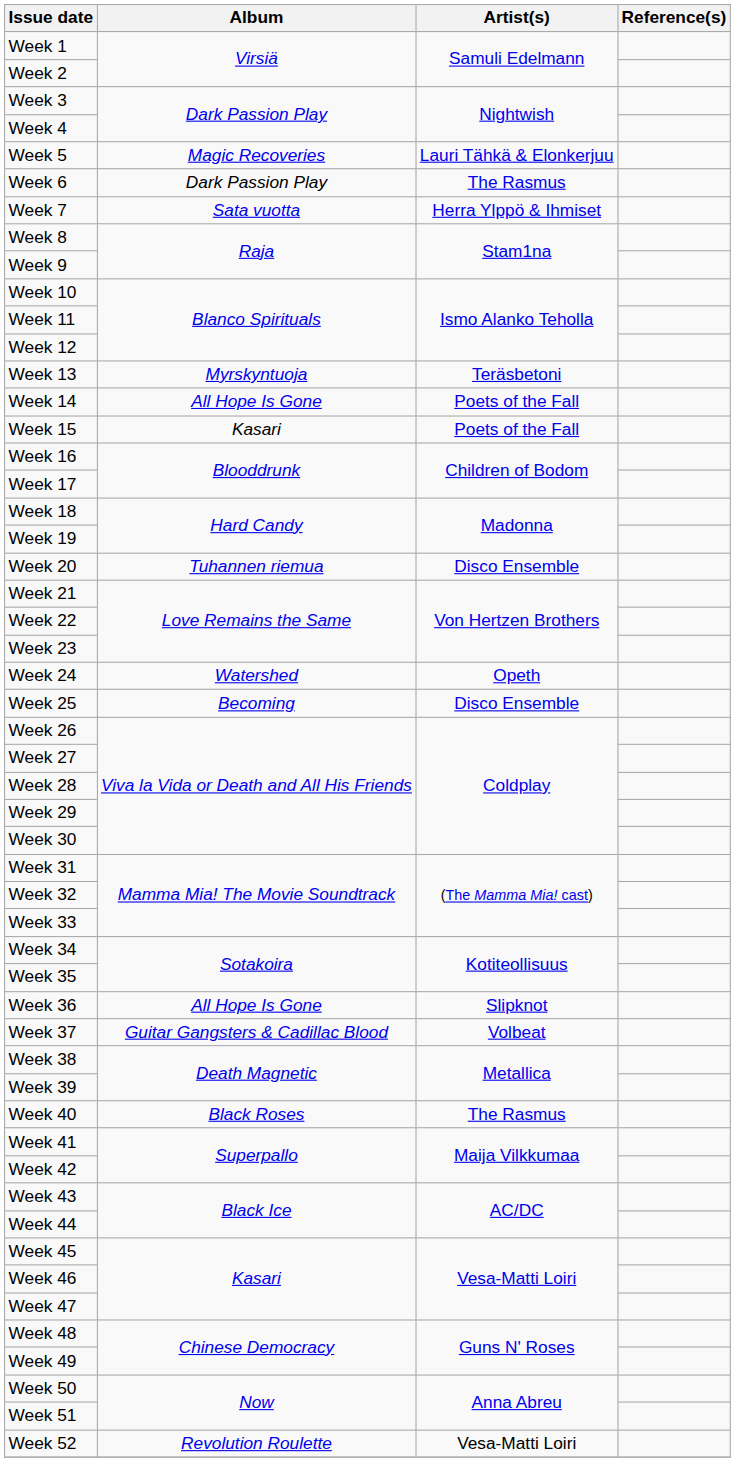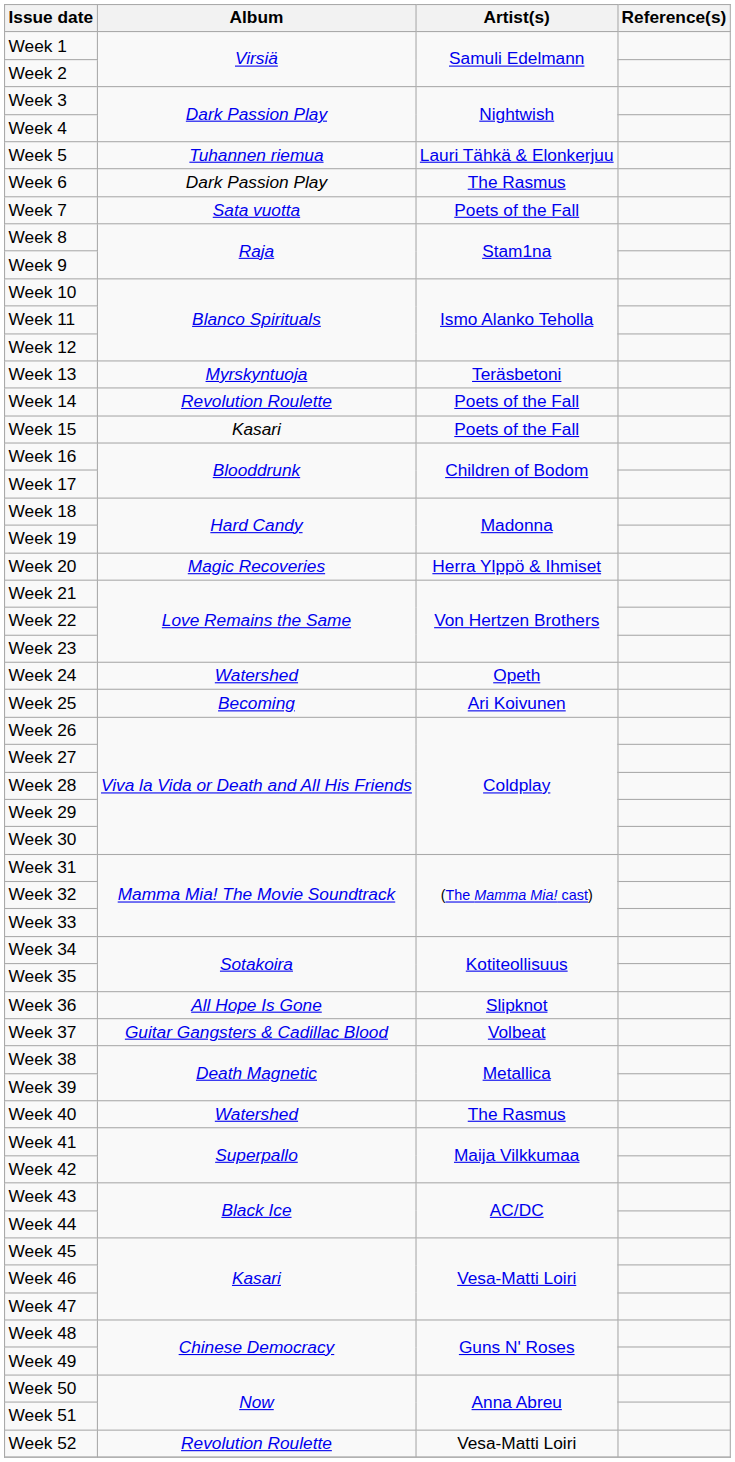 <table class="wikitable">
 <tr>
 <th style="text-align: center;">Issue date</th>
 <th style="text-align: center;">Album</th>
 <th style="text-align: center;">Artist(s)</th>
 <th style="text-align: center;">Reference(s)</th>
 </tr>
 <tr>
 <td>Week 1</td>
 <td style="text-align: center;" rowspan="2"><em><a href='#'>Virsiä</a></em></td>
 <td style="text-align: center;" rowspan="2"><a href='#'>Samuli Edelmann</a></td>
 <td style="text-align: center;"></td>
 </tr>
 <tr>
 <td>Week 2</td>
 <td style="text-align: center;"></td>
 </tr>
 <tr>
 <td>Week 3</td>
 <td style="text-align: center;" rowspan="2"><em><a href='#'>Dark Passion Play</a></em></td>
 <td style="text-align: center;" rowspan="2"><a href='#'>Nightwish</a></td>
 <td style="text-align: center;"></td>
 </tr>
 <tr>
 <td>Week 4</td>
 <td style="text-align: center;"></td>
 </tr>
 <tr>
 <td>Week 5</td>
-<td style="text-align: center;" rowspan="1"><em><a href='#'>Magic Recoveries</a></em></td>
+<td style="text-align: center;" rowspan="1"><em><a href='#'>Tuhannen riemua</a></em></td>
 <td style="text-align: center;" rowspan="1"><a href='#'>Lauri Tähkä & Elonkerjuu</a></td>
 <td style="text-align: center;"></td>
 </tr>
 <tr>
 <td>Week 6</td>
 <td style="text-align: center;" rowspan="1"><em>Dark Passion Play</em></td>
 <td style="text-align: center;" rowspan="1"><a href='#'>The Rasmus</a></td>
 <td style="text-align: center;"></td>
 </tr>
 <tr>
 <td>Week 7</td>
 <td style="text-align: center;" rowspan="1"><em><a href='#'>Sata vuotta</a></em></td>
-<td style="text-align: center;" rowspan="1"><a href='#'>Herra Ylppö & Ihmiset</a></td>
+<td style="text-align: center;" rowspan="1"><a href='#'>Poets of the Fall</a></td>
 <td style="text-align: center;"></td>
 </tr>
 <tr>
 <td>Week 8</td>
 <td style="text-align: center;" rowspan="2"><em><a href='#'>Raja</a></em></td>
 <td style="text-align: center;" rowspan="2"><a href='#'>Stam1na</a></td>
 <td style="text-align: center;"></td>
 </tr>
 <tr>
 <td>Week 9</td>
 <td style="text-align: center;"></td>
 </tr>
 <tr>
 <td>Week 10</td>
 <td style="text-align: center;" rowspan="3"><em><a href='#'>Blanco Spirituals</a></em></td>
 <td style="text-align: center;" rowspan="3"><a href='#'>Ismo Alanko Teholla</a></td>
 <td style="text-align: center;"></td>
 </tr>
 <tr>
 <td>Week 11</td>
 <td style="text-align: center;"></td>
 </tr>
 <tr>
 <td>Week 12</td>
 <td style="text-align: center;"></td>
 </tr>
 <tr>
 <td>Week 13</td>
 <td style="text-align: center;" rowspan="1"><em><a href='#'>Myrskyntuoja</a></em></td>
 <td style="text-align: center;" rowspan="1"><a href='#'>Teräsbetoni</a></td>
 <td style="text-align: center;"></td>
 </tr>
 <tr>
 <td>Week 14</td>
-<td style="text-align: center;" rowspan="1"><em><a href='#'>All Hope Is Gone</a></em></td>
+<td style="text-align: center;" rowspan="1"><em><a href='#'>Revolution Roulette</a></em></td>
 <td style="text-align: center;" rowspan="1"><a href='#'>Poets of the Fall</a></td>
 <td style="text-align: center;"></td>
 </tr>
 <tr>
 <td>Week 15</td>
 <td style="text-align: center;" rowspan="1"><em>Kasari</em></td>
 <td style="text-align: center;" rowspan="1"><a href='#'>Poets of the Fall</a></td>
 <td style="text-align: center;"></td>
 </tr>
 <tr>
 <td>Week 16</td>
 <td style="text-align: center;" rowspan="2"><em><a href='#'>Blooddrunk</a></em></td>
 <td style="text-align: center;" rowspan="2"><a href='#'>Children of Bodom</a></td>
 <td style="text-align: center;"></td>
 </tr>
 <tr>
 <td>Week 17</td>
 <td style="text-align: center;"></td>
 </tr>
 <tr>
 <td>Week 18</td>
 <td style="text-align: center;" rowspan="2"><em><a href='#'>Hard Candy</a></em></td>
 <td style="text-align: center;" rowspan="2"><a href='#'>Madonna</a></td>
 <td style="text-align: center;"></td>
 </tr>
 <tr>
 <td>Week 19</td>
 <td style="text-align: center;"></td>
 </tr>
 <tr>
 <td>Week 20</td>
-<td style="text-align: center;" rowspan="1"><em><a href='#'>Tuhannen riemua</a></em></td>
-<td style="text-align: center;" rowspan="1"><a href='#'>Disco Ensemble</a></td>
+<td style="text-align: center;" rowspan="1"><em><a href='#'>Magic Recoveries</a></em></td>
+<td style="text-align: center;" rowspan="1"><a href='#'>Herra Ylppö & Ihmiset</a></td>
 <td style="text-align: center;"></td>
 </tr>
 <tr>
 <td>Week 21</td>
 <td style="text-align: center;" rowspan="3"><em><a href='#'>Love Remains the Same</a></em></td>
 <td style="text-align: center;" rowspan="3"><a href='#'>Von Hertzen Brothers</a></td>
 <td style="text-align: center;"></td>
 </tr>
 <tr>
 <td>Week 22</td>
 <td style="text-align: center;"></td>
 </tr>
 <tr>
 <td>Week 23</td>
 <td style="text-align: center;"></td>
 </tr>
 <tr>
 <td>Week 24</td>
 <td style="text-align: center;" rowspan="1"><em><a href='#'>Watershed</a></em></td>
 <td style="text-align: center;" rowspan="1"><a href='#'>Opeth</a></td>
 <td style="text-align: center;"></td>
 </tr>
 <tr>
 <td>Week 25</td>
 <td style="text-align: center;" rowspan="1"><em><a href='#'>Becoming</a></em></td>
-<td style="text-align: center;" rowspan="1"><a href='#'>Disco Ensemble</a></td>
+<td style="text-align: center;" rowspan="1"><a href='#'>Ari Koivunen</a></td>
 <td style="text-align: center;"></td>
 </tr>
 <tr>
 <td>Week 26</td>
 <td style="text-align: center;" rowspan="5"><em><a href='#'>Viva la Vida or Death and All His Friends</a></em></td>
 <td style="text-align: center;" rowspan="5"><a href='#'>Coldplay</a></td>
 <td style="text-align: center;"></td>
 </tr>
 <tr>
 <td>Week 27</td>
 <td style="text-align: center;"></td>
 </tr>
 <tr>
 <td>Week 28</td>
 <td style="text-align: center;"></td>
 </tr>
 <tr>
 <td>Week 29</td>
 <td style="text-align: center;"></td>
 </tr>
 <tr>
 <td>Week 30</td>
 <td style="text-align: center;"></td>
 </tr>
 <tr>
 <td>Week 31</td>
 <td style="text-align: center;" rowspan="3"><em><a href='#'>Mamma Mia! The Movie Soundtrack</a></em></td>
 <td style="text-align: center;" rowspan="3"><small>(<a href='#'>The <em>Mamma Mia!</em> cast</a>)</small></td>
 <td style="text-align: center;"></td>
 </tr>
 <tr>
 <td>Week 32</td>
 <td style="text-align: center;"></td>
 </tr>
 <tr>
 <td>Week 33</td>
 <td style="text-align: center;"></td>
 </tr>
 <tr>
 <td>Week 34</td>
 <td style="text-align: center;" rowspan="2"><em><a href='#'>Sotakoira</a></em></td>
 <td style="text-align: center;" rowspan="2"><a href='#'>Kotiteollisuus</a></td>
 <td style="text-align: center;"></td>
 </tr>
 <tr>
 <td>Week 35</td>
 <td style="text-align: center;"></td>
 </tr>
 <tr>
 <td>Week 36</td>
 <td style="text-align: center;" rowspan="1"><em><a href='#'>All Hope Is Gone</a></em></td>
 <td style="text-align: center;" rowspan="1"><a href='#'>Slipknot</a></td>
 <td style="text-align: center;"></td>
 </tr>
 <tr>
 <td>Week 37</td>
 <td style="text-align: center;" rowspan="1"><em><a href='#'>Guitar Gangsters & Cadillac Blood</a></em></td>
 <td style="text-align: center;" rowspan="1"><a href='#'>Volbeat</a></td>
 <td style="text-align: center;"></td>
 </tr>
 <tr>
 <td>Week 38</td>
 <td style="text-align: center;" rowspan="2"><em><a href='#'>Death Magnetic</a></em></td>
 <td style="text-align: center;" rowspan="2"><a href='#'>Metallica</a></td>
 <td style="text-align: center;"></td>
 </tr>
 <tr>
 <td>Week 39</td>
 <td style="text-align: center;"></td>
 </tr>
 <tr>
 <td>Week 40</td>
-<td style="text-align: center;" rowspan="1"><em><a href='#'>Black Roses</a></em></td>
+<td style="text-align: center;" rowspan="1"><em><a href='#'>Watershed</a></em></td>
 <td style="text-align: center;" rowspan="1"><a href='#'>The Rasmus</a></td>
 <td style="text-align: center;"></td>
 </tr>
 <tr>
 <td>Week 41</td>
 <td style="text-align: center;" rowspan="2"><em><a href='#'>Superpallo</a></em></td>
 <td style="text-align: center;" rowspan="2"><a href='#'>Maija Vilkkumaa</a></td>
 <td style="text-align: center;"></td>
 </tr>
 <tr>
 <td>Week 42</td>
 <td style="text-align: center;"></td>
 </tr>
 <tr>
 <td>Week 43</td>
 <td style="text-align: center;" rowspan="2"><em><a href='#'>Black Ice</a></em></td>
 <td style="text-align: center;" rowspan="2"><a href='#'>AC/DC</a></td>
 <td style="text-align: center;"></td>
 </tr>
 <tr>
 <td>Week 44</td>
 <td style="text-align: center;"></td>
 </tr>
 <tr>
 <td>Week 45</td>
 <td style="text-align: center;" rowspan="3"><em><a href='#'>Kasari</a></em></td>
 <td style="text-align: center;" rowspan="3"><a href='#'>Vesa-Matti Loiri</a></td>
 <td style="text-align: center;"></td>
 </tr>
 <tr>
 <td>Week 46</td>
 <td style="text-align: center;"></td>
 </tr>
 <tr>
 <td>Week 47</td>
 <td style="text-align: center;"></td>
 </tr>
 <tr>
 <td>Week 48</td>
 <td style="text-align: center;" rowspan="2"><em><a href='#'>Chinese Democracy</a></em></td>
 <td style="text-align: center;" rowspan="2"><a href='#'>Guns N' Roses</a></td>
 <td style="text-align: center;"></td>
 </tr>
 <tr>
 <td>Week 49</td>
 <td style="text-align: center;"></td>
 </tr>
 <tr>
 <td>Week 50</td>
 <td style="text-align: center;" rowspan="2"><em><a href='#'>Now</a></em></td>
 <td style="text-align: center;" rowspan="2"><a href='#'>Anna Abreu</a></td>
 <td style="text-align: center;"></td>
 </tr>
 <tr>
 <td>Week 51</td>
 <td style="text-align: center;"></td>
 </tr>
 <tr>
 <td>Week 52</td>
 <td style="text-align: center;" rowspan="1"><em><a href='#'>Revolution Roulette</a></em></td>
 <td style="text-align: center;" rowspan="1">Vesa-Matti Loiri</td>
 <td style="text-align: center;"></td>
 </tr>
 <tr>
 </tr>
 </table>
